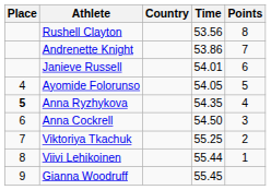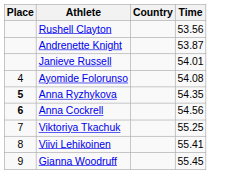 <table class="wikitable">
 <tr>
 <th>Place</th>
 <th>Athlete</th>
 <th>Country</th>
 <th>Time</th>
-<th>Points</th>
 </tr>
 <tr>
 <td align=center></td>
 <td><a href='#'>Rushell Clayton</a></td>
 <td></td>
 <td>53.56</td>
-<td align=center>8</td>
 </tr>
 <tr>
 <td align=center></td>
 <td><a href='#'>Andrenette Knight</a></td>
 <td></td>
-<td>53.86</td>
-<td align=center>7</td>
+<td>53.87</td>
 </tr>
 <tr>
 <td align=center></td>
 <td><a href='#'>Janieve Russell</a></td>
 <td></td>
 <td>54.01</td>
-<td align=center>6</td>
 </tr>
 <tr>
 <td align=center>4</td>
 <td><a href='#'>Ayomide Folorunso</a></td>
 <td></td>
-<td>54.05</td>
-<td align=center>5</td>
+<td>54.08</td>
 </tr>
 <tr>
 <td align=center><strong>5</strong></td>
 <td><a href='#'>Anna Ryzhykova</a></td>
 <td></td>
 <td>54.35</td>
-<td align=center>4</td>
 </tr>
 <tr>
-<td align=center>6</td>
+<td align=center><strong>6</strong></td>
 <td><a href='#'>Anna Cockrell</a></td>
 <td></td>
-<td>54.50</td>
-<td align=center>3</td>
+<td>54.56</td>
 </tr>
 <tr>
 <td align=center>7</td>
 <td><a href='#'>Viktoriya Tkachuk</a></td>
 <td></td>
 <td>55.25</td>
-<td align=center>2</td>
 </tr>
 <tr>
 <td align=center>8</td>
 <td><a href='#'>Viivi Lehikoinen</a></td>
 <td></td>
-<td>55.44</td>
-<td align=center>1</td>
+<td>55.41</td>
 </tr>
 <tr>
 <td align=center>9</td>
 <td><a href='#'>Gianna Woodruff</a></td>
 <td></td>
 <td>55.45</td>
-<td align=center></td>
 </tr>
 </table>
